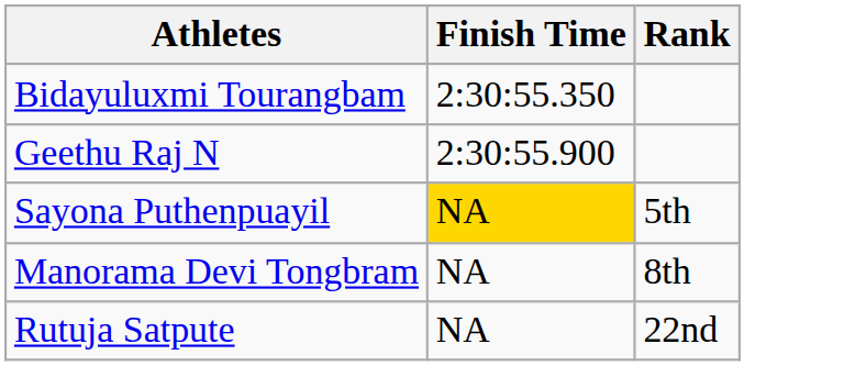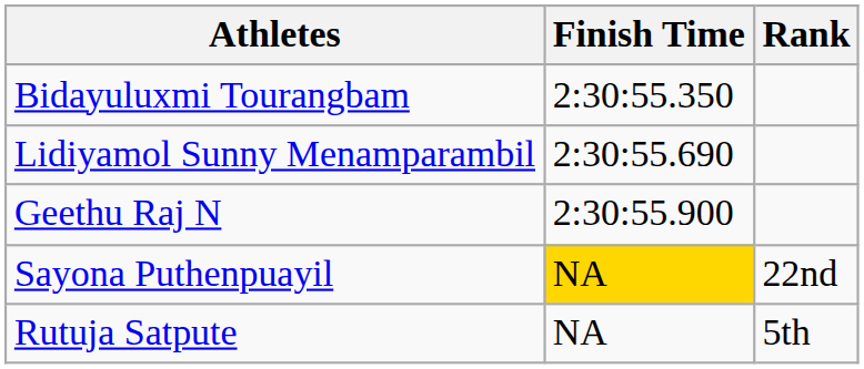 <table class="wikitable">
 <tr>
 <th>Athletes</th>
 <th>Finish Time</th>
 <th>Rank</th>
 </tr>
 <tr>
 <td><a href='#'>Bidayuluxmi Tourangbam</a></td>
 <td>2:30:55.350</td>
 <td></td>
 </tr>
 <tr>
+<td><a href='#'>Lidiyamol Sunny Menamparambil</a></td>
+<td>2:30:55.690</td>
+<td></td>
+</tr>
+<tr>
 <td><a href='#'>Geethu Raj N</a></td>
 <td>2:30:55.900</td>
 <td></td>
 </tr>
 <tr>
 <td><a href='#'>Sayona Puthenpuayil</a></td>
 <td style="background: gold;">NA</td>
-<td>5th</td>
-</tr>
-<tr>
-<td><a href='#'>Manorama Devi Tongbram</a></td>
-<td>NA</td>
-<td>8th</td>
+<td>22nd</td>
 </tr>
 <tr>
 <td><a href='#'>Rutuja Satpute</a></td>
 <td>NA</td>
-<td>22nd</td>
+<td>5th</td>
 </tr>
 </table>
